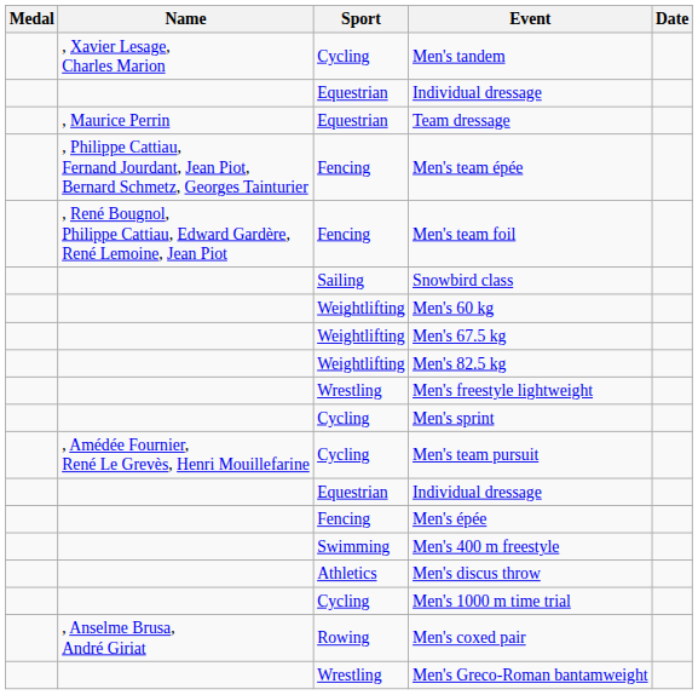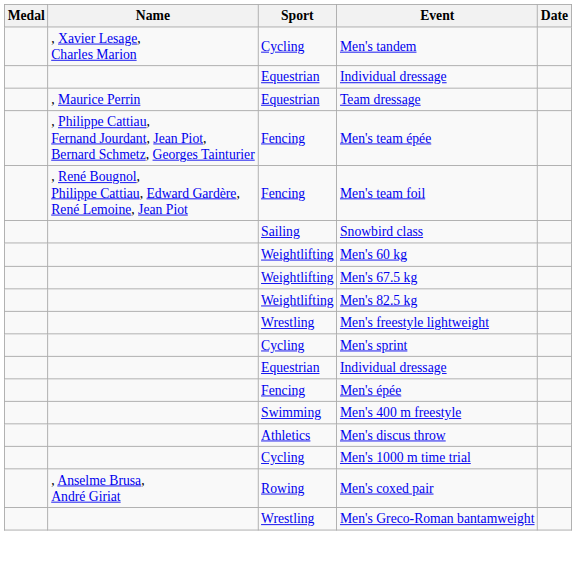 <table class="wikitable sortable" style="font-size:95%">
 <tr>
 <th>Medal</th>
 <th>Name</th>
 <th>Sport</th>
 <th>Event</th>
 <th>Date</th>
 </tr>
 <tr>
 <td></td>
 <td>, <a href='#'>Xavier Lesage</a>,<br><a href='#'>Charles Marion</a></td>
 <td><a href='#'>Cycling</a></td>
 <td><a href='#'>Men's tandem</a></td>
 <td></td>
 </tr>
 <tr>
 <td></td>
 <td></td>
 <td><a href='#'>Equestrian</a></td>
 <td><a href='#'>Individual dressage</a></td>
 <td></td>
 </tr>
 <tr>
 <td></td>
 <td>, <a href='#'>Maurice Perrin</a></td>
 <td><a href='#'>Equestrian</a></td>
 <td><a href='#'>Team dressage</a></td>
 <td></td>
 </tr>
 <tr>
 <td></td>
 <td>, <a href='#'>Philippe Cattiau</a>,<br><a href='#'>Fernand Jourdant</a>, <a href='#'>Jean Piot</a>,<br><a href='#'>Bernard Schmetz</a>, <a href='#'>Georges Tainturier</a></td>
 <td><a href='#'>Fencing</a></td>
 <td><a href='#'>Men's team épée</a></td>
 <td></td>
 </tr>
 <tr>
 <td></td>
 <td>, <a href='#'>René Bougnol</a>,<br><a href='#'>Philippe Cattiau</a>, <a href='#'>Edward Gardère</a>,<br><a href='#'>René Lemoine</a>, <a href='#'>Jean Piot</a></td>
 <td><a href='#'>Fencing</a></td>
 <td><a href='#'>Men's team foil</a></td>
 <td></td>
 </tr>
 <tr>
 <td></td>
 <td></td>
 <td><a href='#'>Sailing</a></td>
 <td><a href='#'>Snowbird class</a></td>
 <td></td>
 </tr>
 <tr>
 <td></td>
 <td></td>
 <td><a href='#'>Weightlifting</a></td>
 <td><a href='#'>Men's 60 kg</a></td>
 <td></td>
 </tr>
 <tr>
 <td></td>
 <td></td>
 <td><a href='#'>Weightlifting</a></td>
 <td><a href='#'>Men's 67.5 kg</a></td>
 <td></td>
 </tr>
 <tr>
 <td></td>
 <td></td>
 <td><a href='#'>Weightlifting</a></td>
 <td><a href='#'>Men's 82.5 kg</a></td>
 <td></td>
 </tr>
 <tr>
 <td></td>
 <td></td>
 <td><a href='#'>Wrestling</a></td>
 <td><a href='#'>Men's freestyle lightweight</a></td>
 <td></td>
 </tr>
 <tr>
 <td></td>
 <td></td>
 <td><a href='#'>Cycling</a></td>
 <td><a href='#'>Men's sprint</a></td>
 <td></td>
 </tr>
 <tr>
 <td></td>
-<td>, <a href='#'>Amédée Fournier</a>,<br><a href='#'>René Le Grevès</a>, <a href='#'>Henri Mouillefarine</a></td>
-<td><a href='#'>Cycling</a></td>
-<td><a href='#'>Men's team pursuit</a></td>
-<td></td>
-</tr>
-<tr>
-<td></td>
 <td></td>
 <td><a href='#'>Equestrian</a></td>
 <td><a href='#'>Individual dressage</a></td>
 <td></td>
 </tr>
 <tr>
 <td></td>
 <td></td>
 <td><a href='#'>Fencing</a></td>
 <td><a href='#'>Men's épée</a></td>
 <td></td>
 </tr>
 <tr>
 <td></td>
 <td></td>
 <td><a href='#'>Swimming</a></td>
 <td><a href='#'>Men's 400 m freestyle</a></td>
 <td></td>
 </tr>
 <tr>
 <td></td>
 <td></td>
 <td><a href='#'>Athletics</a></td>
 <td><a href='#'>Men's discus throw</a></td>
 <td></td>
 </tr>
 <tr>
 <td></td>
 <td></td>
 <td><a href='#'>Cycling</a></td>
 <td><a href='#'>Men's 1000 m time trial</a></td>
 <td></td>
 </tr>
 <tr>
 <td></td>
 <td>, <a href='#'>Anselme Brusa</a>,<br><a href='#'>André Giriat</a></td>
 <td><a href='#'>Rowing</a></td>
 <td><a href='#'>Men's coxed pair</a></td>
 <td></td>
 </tr>
 <tr>
 <td></td>
 <td></td>
 <td><a href='#'>Wrestling</a></td>
 <td><a href='#'>Men's Greco-Roman bantamweight</a></td>
 <td></td>
 </tr>
 </table>
